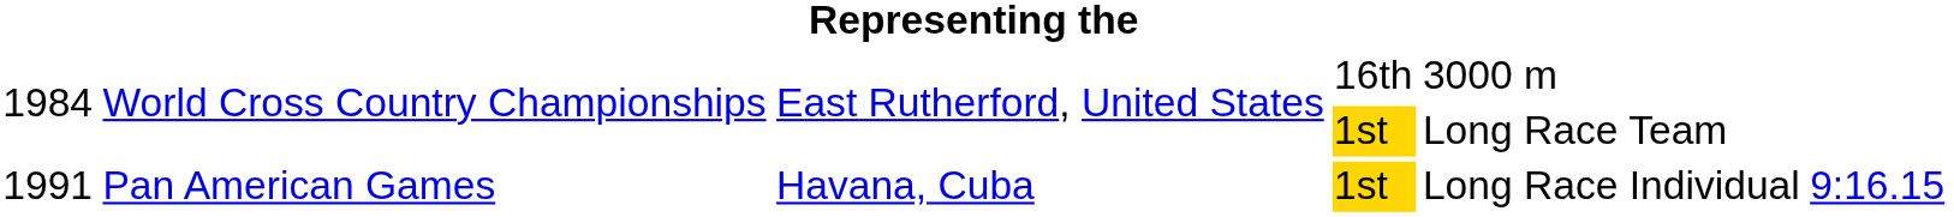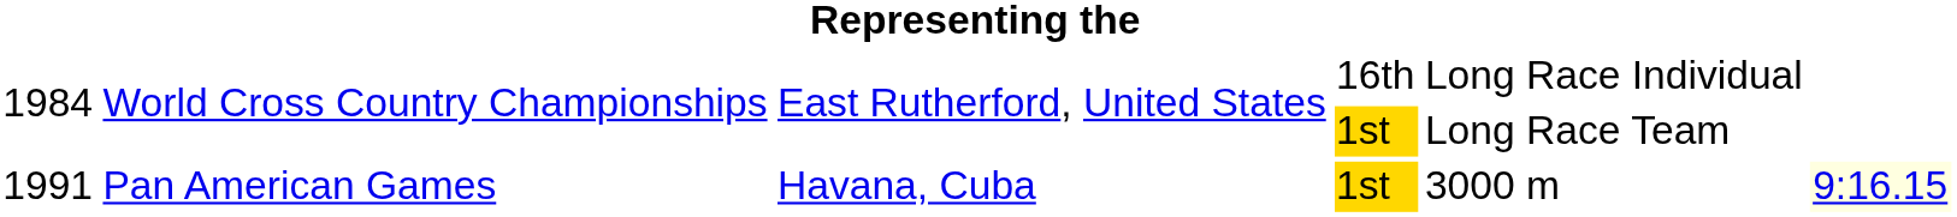 <table>
 <tr>
 <th colspan="6">Representing the </th>
 </tr>
 <tr>
 <td rowspan=2>1984</td>
 <td rowspan=2><a href='#'>World Cross Country Championships</a></td>
 <td rowspan=2><a href='#'>East Rutherford</a>, <a href='#'>United States</a></td>
 <td>16th</td>
-<td>3000 m</td>
+<td>Long Race Individual</td>
 <td></td>
 </tr>
 <tr>
 <td bgcolor="gold">1st</td>
 <td>Long Race Team</td>
 <td></td>
 </tr>
 <tr>
 <td>1991</td>
 <td><a href='#'>Pan American Games</a></td>
 <td><a href='#'>Havana, Cuba</a></td>
 <td bgcolor="gold">1st</td>
-<td>Long Race Individual</td>
-<td><a href='#'>9:16.15</a></td>
+<td>3000 m</td>
+<td style="background: lightyellow;"><a href='#'>9:16.15</a></td>
 </tr>
 </table>
